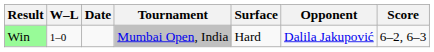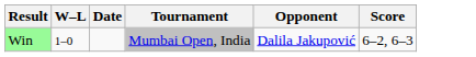 <table class="wikitable">
 <tr>
 <th>Result</th>
 <th class=unsortable>W–L</th>
 <th>Date</th>
 <th>Tournament</th>
-<th>Surface</th>
 <th>Opponent</th>
 <th class=unsortable>Score</th>
 </tr>
 <tr>
 <td style=background:#98FB98>Win</td>
 <td><small>1–0</small></td>
 <td><a href='#'></a></td>
 <td style=background:silver;><a href='#'>Mumbai Open</a>, India</td>
-<td>Hard</td>
 <td> <a href='#'>Dalila Jakupović</a></td>
 <td>6–2, 6–3</td>
 </tr>
 </table>
